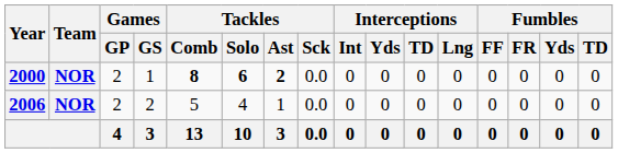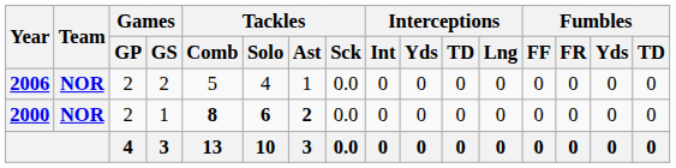 <table class="wikitable" style="text-align:center">
 <tr>
 <th rowspan="2">Year</th>
 <th rowspan="2">Team</th>
 <th colspan="2">Games</th>
 <th colspan="4">Tackles</th>
 <th colspan="4">Interceptions</th>
 <th colspan="4">Fumbles</th>
 </tr>
 <tr>
 <th>GP</th>
 <th>GS</th>
 <th>Comb</th>
 <th>Solo</th>
 <th>Ast</th>
 <th>Sck</th>
 <th>Int</th>
 <th>Yds</th>
 <th>TD</th>
 <th>Lng</th>
 <th>FF</th>
 <th>FR</th>
 <th>Yds</th>
 <th>TD</th>
 </tr>
 <tr>
-<th><a href='#'>2000</a></th>
+<th><a href='#'>2006</a></th>
 <th><a href='#'>NOR</a></th>
 <td>2</td>
+<td>2</td>
+<td>5</td>
+<td>4</td>
 <td>1</td>
-<td><strong>8</strong></td>
-<td><strong>6</strong></td>
-<td><strong>2</strong></td>
 <td>0.0</td>
 <td>0</td>
 <td>0</td>
 <td>0</td>
 <td>0</td>
 <td>0</td>
 <td>0</td>
 <td>0</td>
 <td>0</td>
 </tr>
 <tr>
-<th><a href='#'>2006</a></th>
+<th><a href='#'>2000</a></th>
 <th><a href='#'>NOR</a></th>
 <td>2</td>
-<td>2</td>
-<td>5</td>
-<td>4</td>
 <td>1</td>
+<td><strong>8</strong></td>
+<td><strong>6</strong></td>
+<td><strong>2</strong></td>
 <td>0.0</td>
 <td>0</td>
 <td>0</td>
 <td>0</td>
 <td>0</td>
 <td>0</td>
 <td>0</td>
 <td>0</td>
 <td>0</td>
 </tr>
 <tr>
 <th colspan="2"></th>
 <th>4</th>
 <th>3</th>
 <th>13</th>
 <th>10</th>
 <th>3</th>
 <th>0.0</th>
 <th>0</th>
 <th>0</th>
 <th>0</th>
 <th>0</th>
 <th>0</th>
 <th>0</th>
 <th>0</th>
 <th>0</th>
 </tr>
 </table>
